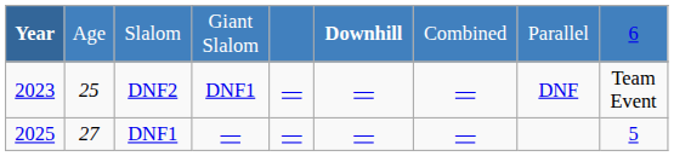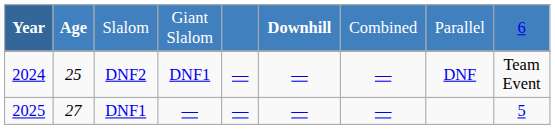 <table class="wikitable" style="font-size:95%; text-align:center; border:grey solid 1px; border-collapse:collapse;" width="40%">
 <tr style="background-color:#369; color:white;">
 <td rowspan="2" colspan="1" width="4%"><strong>Year</strong></td>
 </tr>
 <tr style="background-color:#4180be; color:white;">
-<td width="3%">Age</td>
+<td width="3%"><strong>Age</strong></td>
 <td width="5%">Slalom</td>
 <td width="5%">Giant<br>Slalom</td>
 <td width="5%"></td>
 <td width="5%"><strong>Downhill</strong></td>
 <td width="5%">Combined</td>
 <td width="5%">Parallel</td>
 <td><a href='#'>6</a></td>
 </tr>
 <tr style="background-color:#8CB2D8; color:white;">
 </tr>
 <tr>
-<td><a href='#'>2023</a></td>
+<td><a href='#'>2024</a></td>
 <td><em>25</em></td>
 <td><a href='#'>DNF2</a></td>
 <td><a href='#'>DNF1</a></td>
 <td><a href='#'>—</a></td>
 <td><a href='#'>—</a></td>
 <td><a href='#'>—</a></td>
 <td><a href='#'>DNF</a></td>
 <td width="5%">Team Event</td>
 </tr>
 <tr>
 <td><a href='#'>2025</a></td>
 <td><em>27</em></td>
 <td><a href='#'>DNF1</a></td>
 <td><a href='#'>—</a></td>
 <td><a href='#'>—</a></td>
 <td><a href='#'>—</a></td>
 <td><a href='#'>—</a></td>
 <td></td>
 <td><a href='#'>5</a></td>
 </tr>
 </table>
